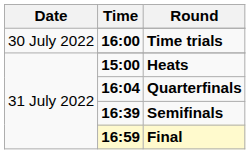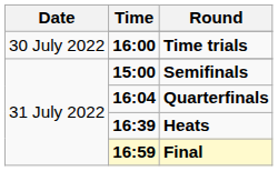 <table class="wikitable">
 <tr>
 <th>Date</th>
 <th>Time</th>
 <th>Round</th>
 </tr>
 <tr>
 <td rowspan=2>30 July 2022</td>
 </tr>
 <tr>
 <td><strong>16:00</strong></td>
 <td><strong>Time trials</strong></td>
 </tr>
 <tr>
 <td rowspan=5>31 July 2022</td>
 </tr>
 <tr>
 <td><strong>15:00</strong></td>
-<td><strong>Heats</strong></td>
+<td><strong>Semifinals</strong></td>
 </tr>
 <tr>
 <td><strong>16:04</strong></td>
 <td><strong>Quarterfinals</strong></td>
 </tr>
 <tr>
 <td><strong>16:39</strong></td>
-<td><strong>Semifinals</strong></td>
+<td><strong>Heats</strong></td>
 </tr>
 <tr style=background:lemonchiffon>
 <td><strong>16:59</strong></td>
 <td><strong>Final</strong></td>
 </tr>
 </table>
